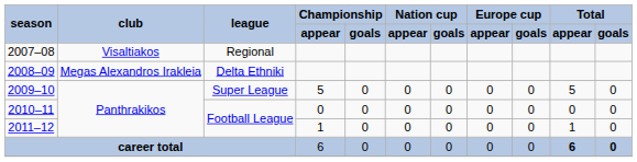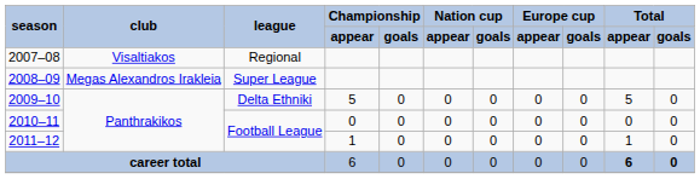 <table class="wikitable" style="text-align:center; font-size:90%">
 <tr bgcolor=#b4c8e4>
 <td rowspan=2><strong>season</strong></td>
 <td rowspan=2><strong>club</strong></td>
 <td rowspan=2><strong>league</strong></td>
 <td colspan=2><strong>Championship</strong></td>
 <td colspan=2><strong>Nation cup</strong></td>
 <td colspan=2><strong>Europe cup</strong></td>
 <td colspan=2><strong>Total</strong></td>
 </tr>
 <tr bgcolor=#b4c8e4>
 <td><strong>appear</strong></td>
 <td><strong>goals</strong></td>
 <td><strong>appear</strong></td>
 <td><strong>goals</strong></td>
 <td><strong>appear</strong></td>
 <td><strong>goals</strong></td>
 <td><strong>appear</strong></td>
 <td><strong>goals</strong></td>
 </tr>
 <tr>
 <td>2007–08</td>
 <td rowspan=1><a href='#'>Visaltiakos</a></td>
 <td rowspan=1>Regional</td>
 <td></td>
 <td></td>
 <td></td>
 <td></td>
 <td></td>
 <td></td>
 <td></td>
 <td></td>
 </tr>
 <tr>
 <td><a href='#'>2008–09</a></td>
 <td rowspan=1><a href='#'>Megas Alexandros Irakleia</a></td>
-<td rowspan=1><a href='#'>Delta Ethniki</a></td>
+<td rowspan=1><a href='#'>Super League</a></td>
 <td></td>
 <td></td>
 <td></td>
 <td></td>
 <td></td>
 <td></td>
 <td></td>
 <td></td>
 </tr>
 <tr>
 <td><a href='#'>2009–10</a></td>
 <td rowspan=3><a href='#'>Panthrakikos</a></td>
-<td rowspan=1><a href='#'>Super League</a></td>
+<td rowspan=1><a href='#'>Delta Ethniki</a></td>
 <td>5</td>
 <td>0</td>
 <td>0</td>
 <td>0</td>
 <td>0</td>
 <td>0</td>
 <td>5</td>
 <td>0</td>
 </tr>
 <tr>
 <td><a href='#'>2010–11</a></td>
 <td rowspan=2><a href='#'>Football League</a></td>
 <td>0</td>
 <td>0</td>
 <td>0</td>
 <td>0</td>
 <td>0</td>
 <td>0</td>
 <td>0</td>
 <td>0</td>
 </tr>
 <tr>
 <td><a href='#'>2011–12</a></td>
 <td>1</td>
 <td>0</td>
 <td>0</td>
 <td>0</td>
 <td>0</td>
 <td>0</td>
 <td>1</td>
 <td>0</td>
 </tr>
 <tr bgcolor=#b4c8e4>
 <td colspan=3><strong>career total</strong></td>
 <td>6</td>
 <td>0</td>
 <td>0</td>
 <td>0</td>
 <td>0</td>
 <td>0</td>
 <td><strong>6</strong></td>
 <td><strong>0</strong></td>
 </tr>
 <tr>
 </tr>
 </table>
